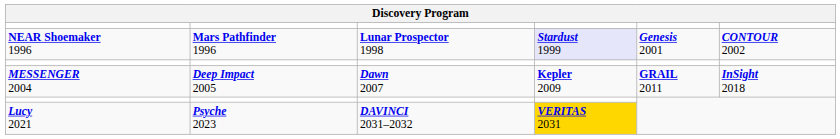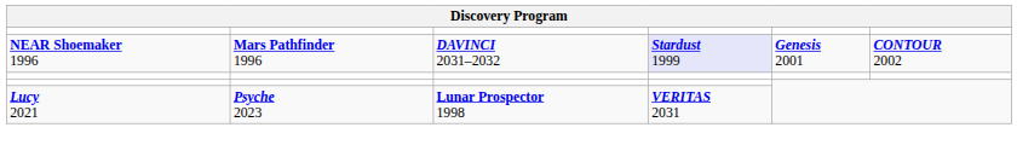 <table class="wikitable" style="margin: 1em auto 1em auto; width:90%">
 <tr>
 <th colspan=6>Discovery Program</th>
 </tr>
 <tr style="background:white;">
 <td></td>
 <td></td>
 <td></td>
 <td></td>
 <td></td>
 <td></td>
 </tr>
 <tr>
 <td><strong><a href='#'>NEAR Shoemaker</a></strong><br>1996</td>
 <td><strong><a href='#'>Mars Pathfinder</a></strong><br>1996</td>
-<td><strong><a href='#'>Lunar Prospector</a></strong><br>1998</td>
+<td><strong><em><a href='#'>DAVINCI</a></em></strong><br>2031–2032</td>
 <td style="background: lavender;"><strong><em><a href='#'>Stardust</a></em></strong><br>1999</td>
 <td><strong><em><a href='#'>Genesis</a></em></strong><br>2001</td>
 <td><strong><em><a href='#'>CONTOUR</a></em></strong><br>2002</td>
 </tr>
 <tr style="background:white;">
 <td></td>
 <td></td>
 <td></td>
 <td></td>
 <td></td>
 <td></td>
 </tr>
-<tr>
-<td><strong><em><a href='#'>MESSENGER</a></em></strong><br>2004</td>
-<td><strong><em><a href='#'>Deep Impact</a></em></strong><br>2005</td>
-<td><strong><em><a href='#'>Dawn</a></em></strong><br>2007</td>
-<td><strong><a href='#'>Kepler</a></strong><br>2009</td>
-<td><strong><a href='#'>GRAIL</a></strong><br>2011</td>
-<td><strong><em><a href='#'>InSight</a></em></strong><br>2018</td>
-</tr>
 <tr style="background:white;">
 <td></td>
 <td></td>
 <td></td>
 <td></td>
 </tr>
 <tr>
 <td><strong><em><a href='#'>Lucy</a></em></strong><br>2021</td>
 <td><strong><em><a href='#'>Psyche</a></em></strong><br>2023</td>
-<td><strong><em><a href='#'>DAVINCI</a></em></strong><br>2031–2032</td>
-<td style="background: gold;"><strong><em><a href='#'>VERITAS</a></em></strong><br>2031</td>
+<td><strong><a href='#'>Lunar Prospector</a></strong><br>1998</td>
+<td><strong><em><a href='#'>VERITAS</a></em></strong><br>2031</td>
 </tr>
 </table>
